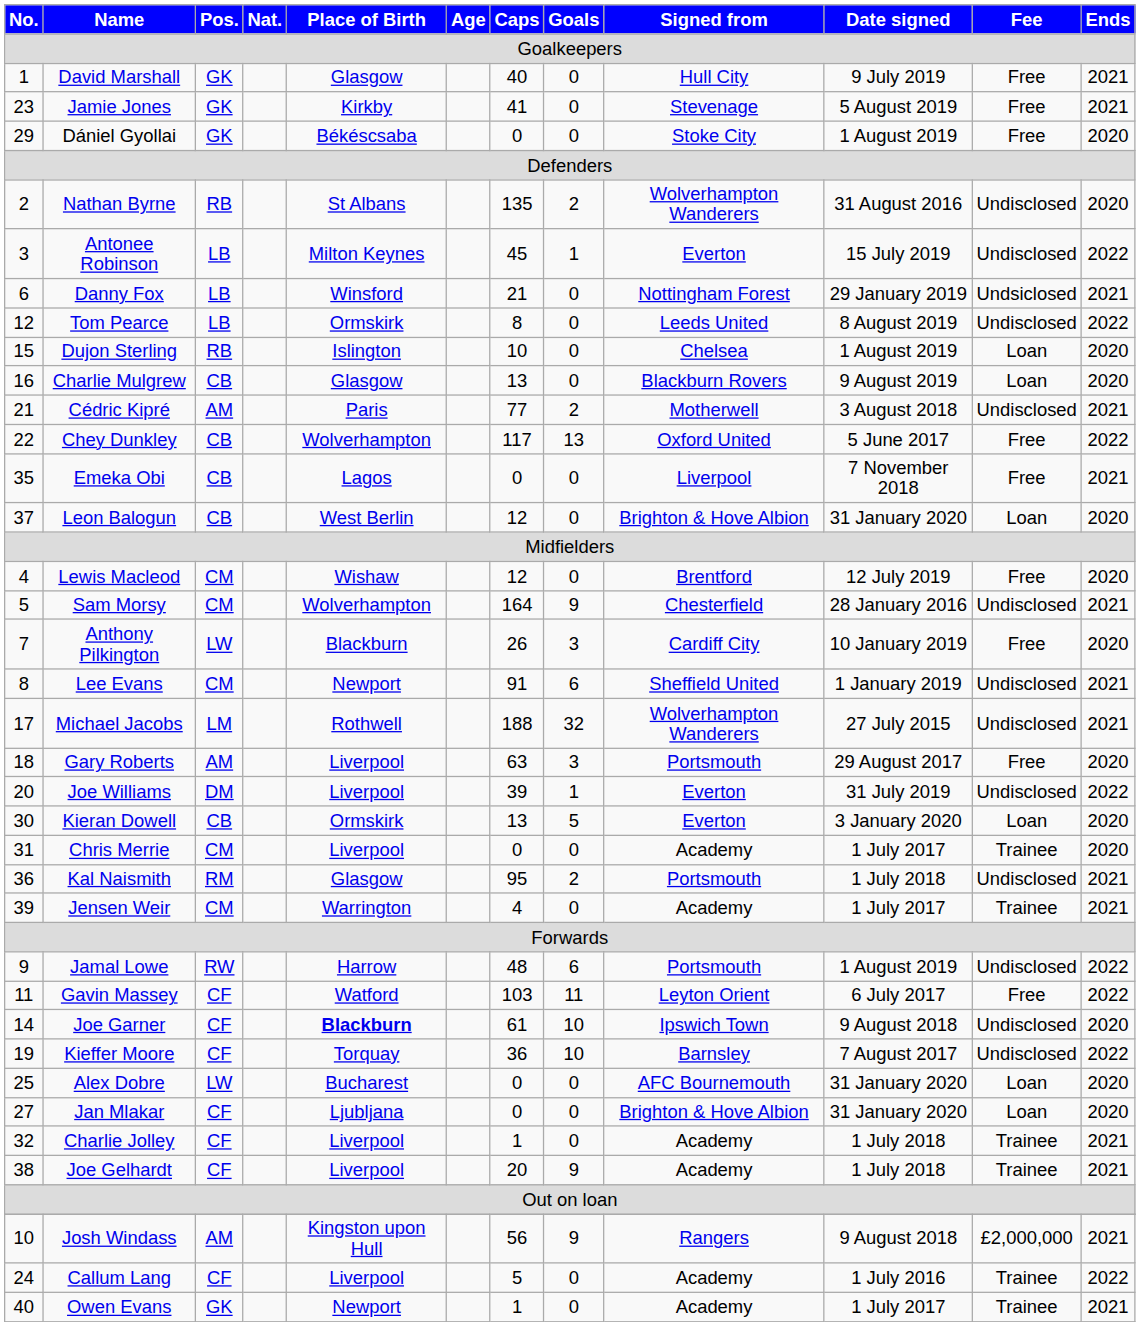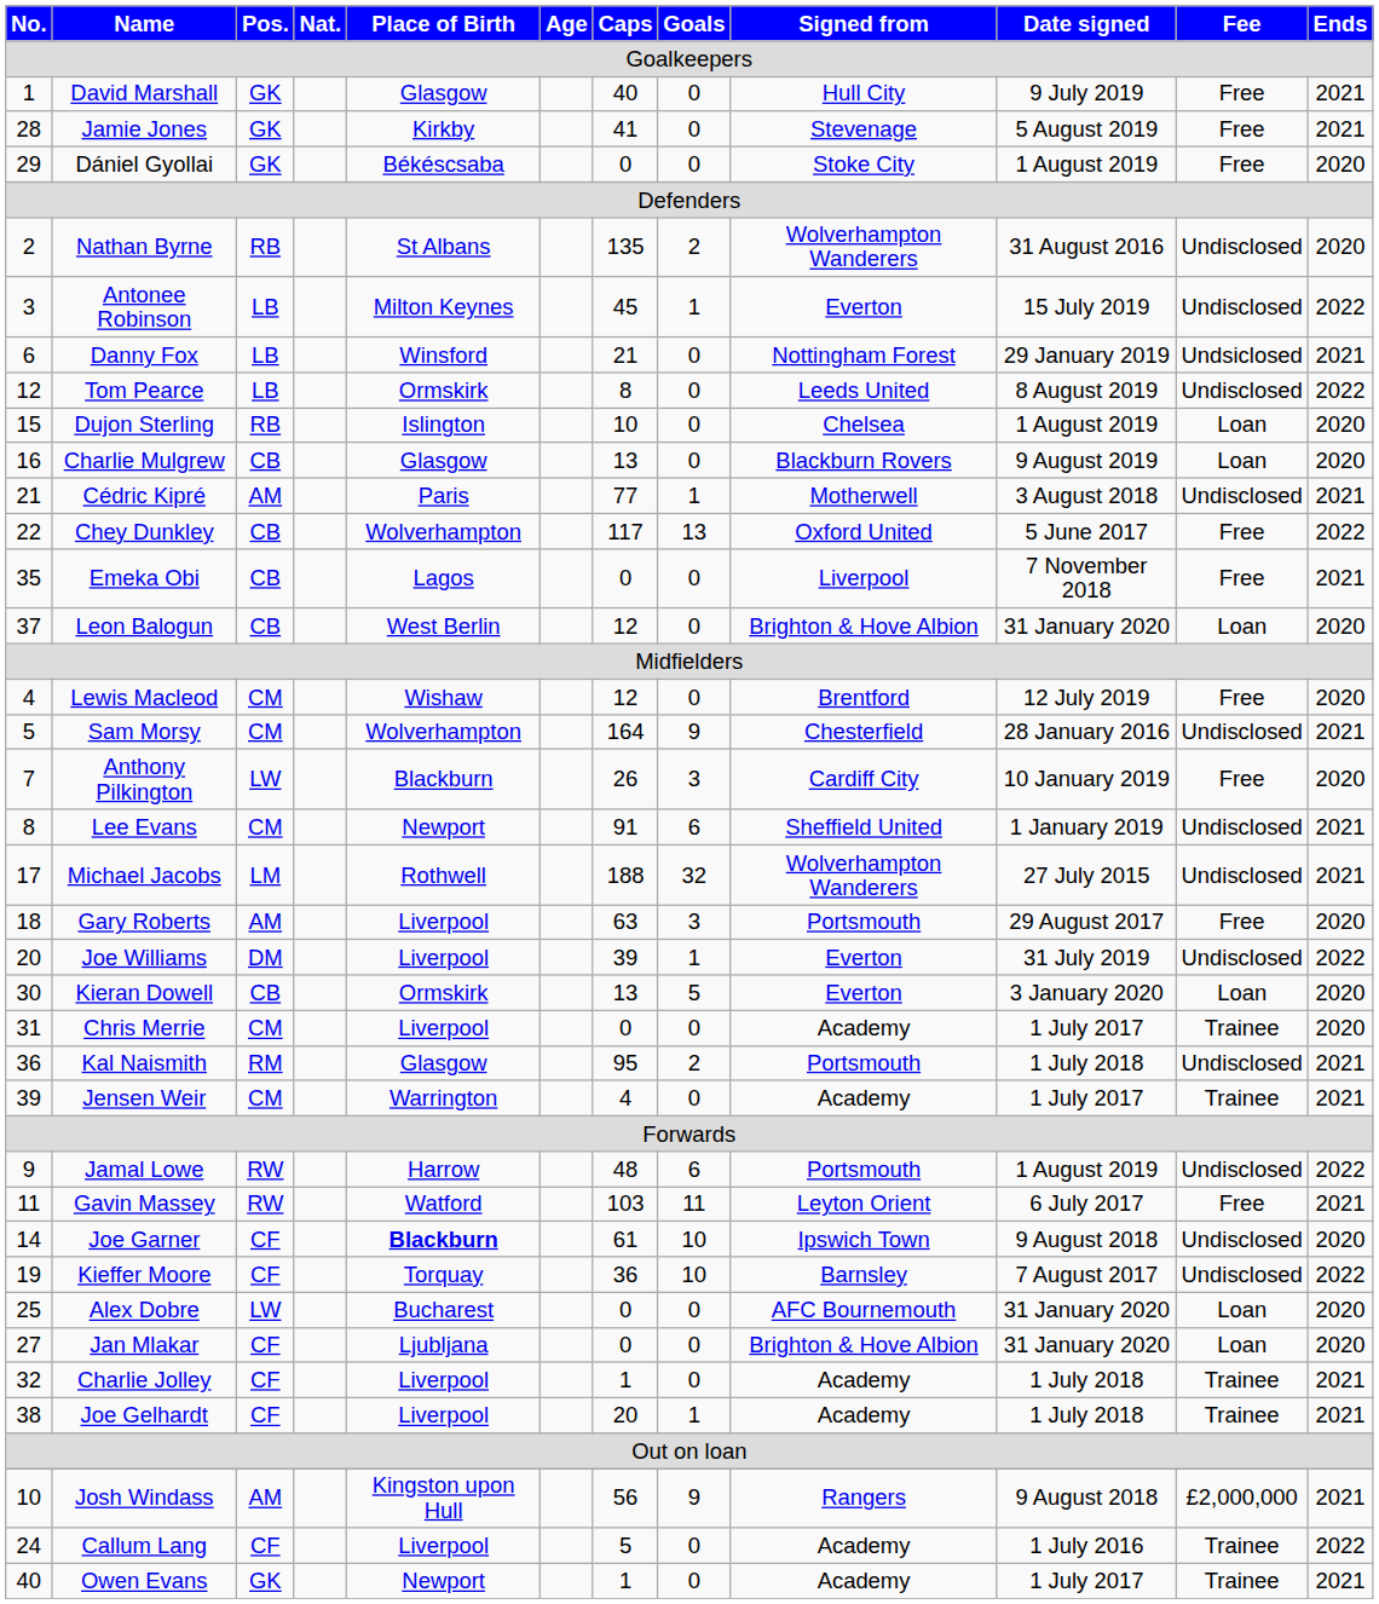 <table class="wikitable" style="text-align:center; font-size:90%; width:100%;">
 <tr>
 <th style="background:blue; color:white; text-align:center;">No.</th>
 <th style="background:blue; color:white; text-align:center;">Name</th>
 <th style="background:blue; color:white; text-align:center;">Pos.</th>
 <th style="background:blue; color:white; text-align:center;">Nat.</th>
 <th style="background:blue; color:white; text-align:center;">Place of Birth</th>
 <th style="background:blue; color:white; text-align:center;">Age</th>
 <th style="background:blue; color:white; text-align:center;">Caps</th>
 <th style="background:blue; color:white; text-align:center;">Goals</th>
 <th style="background:blue; color:white; text-align:center;">Signed from</th>
 <th style="background:blue; color:white; text-align:center;">Date signed</th>
 <th style="background:blue; color:white; text-align:center;">Fee</th>
 <th style="background:blue; color:white; text-align:center;">Ends</th>
 </tr>
 <tr>
 <td ! colspan="14" style="background:#dcdcdc; text-align:center;">Goalkeepers</td>
 </tr>
 <tr>
 <td>1</td>
 <td><a href='#'>David Marshall</a></td>
 <td><a href='#'>GK</a></td>
 <td></td>
 <td><a href='#'>Glasgow</a></td>
 <td></td>
 <td>40</td>
 <td>0</td>
 <td><a href='#'>Hull City</a></td>
 <td>9 July 2019</td>
 <td>Free</td>
 <td>2021</td>
 </tr>
 <tr>
-<td>23</td>
+<td>28</td>
 <td><a href='#'>Jamie Jones</a></td>
 <td><a href='#'>GK</a></td>
 <td></td>
 <td><a href='#'>Kirkby</a></td>
 <td></td>
 <td>41</td>
 <td>0</td>
 <td><a href='#'>Stevenage</a></td>
 <td>5 August 2019</td>
 <td>Free</td>
 <td>2021</td>
 </tr>
 <tr>
 <td>29</td>
 <td>Dániel Gyollai</td>
 <td><a href='#'>GK</a></td>
 <td></td>
 <td><a href='#'>Békéscsaba</a></td>
 <td></td>
 <td>0</td>
 <td>0</td>
 <td><a href='#'>Stoke City</a></td>
 <td>1 August 2019</td>
 <td>Free</td>
 <td>2020</td>
 </tr>
 <tr>
 <td ! colspan="14" style="background:#dcdcdc; text-align:center;">Defenders</td>
 </tr>
 <tr>
 <td>2</td>
 <td><a href='#'>Nathan Byrne</a></td>
 <td><a href='#'>RB</a></td>
 <td></td>
 <td><a href='#'>St Albans</a></td>
 <td></td>
 <td>135</td>
 <td>2</td>
 <td><a href='#'>Wolverhampton Wanderers</a></td>
 <td>31 August 2016</td>
 <td>Undisclosed</td>
 <td>2020</td>
 </tr>
 <tr>
 <td>3</td>
 <td><a href='#'>Antonee Robinson</a></td>
 <td><a href='#'>LB</a></td>
 <td></td>
 <td><a href='#'>Milton Keynes</a></td>
 <td></td>
 <td>45</td>
 <td>1</td>
 <td><a href='#'>Everton</a></td>
 <td>15 July 2019</td>
 <td>Undisclosed</td>
 <td>2022</td>
 </tr>
 <tr>
 <td>6</td>
 <td><a href='#'>Danny Fox</a></td>
 <td><a href='#'>LB</a></td>
 <td></td>
 <td><a href='#'>Winsford</a></td>
 <td></td>
 <td>21</td>
 <td>0</td>
 <td><a href='#'>Nottingham Forest</a></td>
 <td>29 January 2019</td>
 <td>Undsiclosed</td>
 <td>2021</td>
 </tr>
 <tr>
 <td>12</td>
 <td><a href='#'>Tom Pearce</a></td>
 <td><a href='#'>LB</a></td>
 <td></td>
 <td><a href='#'>Ormskirk</a></td>
 <td></td>
 <td>8</td>
 <td>0</td>
 <td><a href='#'>Leeds United</a></td>
 <td>8 August 2019</td>
 <td>Undisclosed</td>
 <td>2022</td>
 </tr>
 <tr>
 <td>15</td>
 <td><a href='#'>Dujon Sterling</a></td>
 <td><a href='#'>RB</a></td>
 <td></td>
 <td><a href='#'>Islington</a></td>
 <td></td>
 <td>10</td>
 <td>0</td>
 <td><a href='#'>Chelsea</a></td>
 <td>1 August 2019</td>
 <td>Loan</td>
 <td>2020</td>
 </tr>
 <tr>
 <td>16</td>
 <td><a href='#'>Charlie Mulgrew</a></td>
 <td><a href='#'>CB</a></td>
 <td></td>
 <td><a href='#'>Glasgow</a></td>
 <td></td>
 <td>13</td>
 <td>0</td>
 <td><a href='#'>Blackburn Rovers</a></td>
 <td>9 August 2019</td>
 <td>Loan</td>
 <td>2020</td>
 </tr>
 <tr>
 <td>21</td>
 <td><a href='#'>Cédric Kipré</a></td>
 <td><a href='#'>AM</a></td>
 <td></td>
 <td><a href='#'>Paris</a></td>
 <td></td>
 <td>77</td>
-<td>2</td>
+<td>1</td>
 <td><a href='#'>Motherwell</a></td>
 <td>3 August 2018</td>
 <td>Undisclosed</td>
 <td>2021</td>
 </tr>
 <tr>
 <td>22</td>
 <td><a href='#'>Chey Dunkley</a></td>
 <td><a href='#'>CB</a></td>
 <td></td>
 <td><a href='#'>Wolverhampton</a></td>
 <td></td>
 <td>117</td>
 <td>13</td>
 <td><a href='#'>Oxford United</a></td>
 <td>5 June 2017</td>
 <td>Free</td>
 <td>2022</td>
 </tr>
 <tr>
 <td>35</td>
 <td><a href='#'>Emeka Obi</a></td>
 <td><a href='#'>CB</a></td>
 <td></td>
 <td><a href='#'>Lagos</a></td>
 <td></td>
 <td>0</td>
 <td>0</td>
 <td><a href='#'>Liverpool</a></td>
 <td>7 November 2018</td>
 <td>Free</td>
 <td>2021</td>
 </tr>
 <tr>
 <td>37</td>
 <td><a href='#'>Leon Balogun</a></td>
 <td><a href='#'>CB</a></td>
 <td></td>
 <td><a href='#'>West Berlin</a></td>
 <td></td>
 <td>12</td>
 <td>0</td>
 <td><a href='#'>Brighton & Hove Albion</a></td>
 <td>31 January 2020</td>
 <td>Loan</td>
 <td>2020</td>
 </tr>
 <tr>
 <td ! colspan="14" style="background:#dcdcdc; text-align:center;">Midfielders</td>
 </tr>
 <tr>
 <td>4</td>
 <td><a href='#'>Lewis Macleod</a></td>
 <td><a href='#'>CM</a></td>
 <td></td>
 <td><a href='#'>Wishaw</a></td>
 <td></td>
 <td>12</td>
 <td>0</td>
 <td><a href='#'>Brentford</a></td>
 <td>12 July 2019</td>
 <td>Free</td>
 <td>2020</td>
 </tr>
 <tr>
 <td>5</td>
 <td><a href='#'>Sam Morsy</a></td>
 <td><a href='#'>CM</a></td>
 <td></td>
 <td><a href='#'>Wolverhampton</a></td>
 <td></td>
 <td>164</td>
 <td>9</td>
 <td><a href='#'>Chesterfield</a></td>
 <td>28 January 2016</td>
 <td>Undisclosed</td>
 <td>2021</td>
 </tr>
 <tr>
 <td>7</td>
 <td><a href='#'>Anthony Pilkington</a></td>
 <td><a href='#'>LW</a></td>
 <td></td>
 <td><a href='#'>Blackburn</a></td>
 <td></td>
 <td>26</td>
 <td>3</td>
 <td><a href='#'>Cardiff City</a></td>
 <td>10 January 2019</td>
 <td>Free</td>
 <td>2020</td>
 </tr>
 <tr>
 <td>8</td>
 <td><a href='#'>Lee Evans</a></td>
 <td><a href='#'>CM</a></td>
 <td></td>
 <td><a href='#'>Newport</a></td>
 <td></td>
 <td>91</td>
 <td>6</td>
 <td><a href='#'>Sheffield United</a></td>
 <td>1 January 2019</td>
 <td>Undisclosed</td>
 <td>2021</td>
 </tr>
 <tr>
 <td>17</td>
 <td><a href='#'>Michael Jacobs</a></td>
 <td><a href='#'>LM</a></td>
 <td></td>
 <td><a href='#'>Rothwell</a></td>
 <td></td>
 <td>188</td>
 <td>32</td>
 <td><a href='#'>Wolverhampton Wanderers</a></td>
 <td>27 July 2015</td>
 <td>Undisclosed</td>
 <td>2021</td>
 </tr>
 <tr>
 <td>18</td>
 <td><a href='#'>Gary Roberts</a></td>
 <td><a href='#'>AM</a></td>
 <td></td>
 <td><a href='#'>Liverpool</a></td>
 <td></td>
 <td>63</td>
 <td>3</td>
 <td><a href='#'>Portsmouth</a></td>
 <td>29 August 2017</td>
 <td>Free</td>
 <td>2020</td>
 </tr>
 <tr>
 <td>20</td>
 <td><a href='#'>Joe Williams</a></td>
 <td><a href='#'>DM</a></td>
 <td></td>
 <td><a href='#'>Liverpool</a></td>
 <td></td>
 <td>39</td>
 <td>1</td>
 <td><a href='#'>Everton</a></td>
 <td>31 July 2019</td>
 <td>Undisclosed</td>
 <td>2022</td>
 </tr>
 <tr>
 <td>30</td>
 <td><a href='#'>Kieran Dowell</a></td>
 <td><a href='#'>CB</a></td>
 <td></td>
 <td><a href='#'>Ormskirk</a></td>
 <td></td>
 <td>13</td>
 <td>5</td>
 <td><a href='#'>Everton</a></td>
 <td>3 January 2020</td>
 <td>Loan</td>
 <td>2020</td>
 </tr>
 <tr>
 <td>31</td>
 <td><a href='#'>Chris Merrie</a></td>
 <td><a href='#'>CM</a></td>
 <td></td>
 <td><a href='#'>Liverpool</a></td>
 <td></td>
 <td>0</td>
 <td>0</td>
 <td>Academy</td>
 <td>1 July 2017</td>
 <td>Trainee</td>
 <td>2020</td>
 </tr>
 <tr>
 <td>36</td>
 <td><a href='#'>Kal Naismith</a></td>
 <td><a href='#'>RM</a></td>
 <td></td>
 <td><a href='#'>Glasgow</a></td>
 <td></td>
 <td>95</td>
 <td>2</td>
 <td><a href='#'>Portsmouth</a></td>
 <td>1 July 2018</td>
 <td>Undisclosed</td>
 <td>2021</td>
 </tr>
 <tr>
 <td>39</td>
 <td><a href='#'>Jensen Weir</a></td>
 <td><a href='#'>CM</a></td>
 <td></td>
 <td><a href='#'>Warrington</a></td>
 <td></td>
 <td>4</td>
 <td>0</td>
 <td>Academy</td>
 <td>1 July 2017</td>
 <td>Trainee</td>
 <td>2021</td>
 </tr>
 <tr>
 <td ! colspan="14" style="background:#dcdcdc; text-align:center;">Forwards</td>
 </tr>
 <tr>
 <td>9</td>
 <td><a href='#'>Jamal Lowe</a></td>
 <td><a href='#'>RW</a></td>
 <td></td>
 <td><a href='#'>Harrow</a></td>
 <td></td>
 <td>48</td>
 <td>6</td>
 <td><a href='#'>Portsmouth</a></td>
 <td>1 August 2019</td>
 <td>Undisclosed</td>
 <td>2022</td>
 </tr>
 <tr>
 <td>11</td>
 <td><a href='#'>Gavin Massey</a></td>
-<td><a href='#'>CF</a></td>
+<td><a href='#'>RW</a></td>
 <td></td>
 <td><a href='#'>Watford</a></td>
 <td></td>
 <td>103</td>
 <td>11</td>
 <td><a href='#'>Leyton Orient</a></td>
 <td>6 July 2017</td>
 <td>Free</td>
-<td>2022</td>
+<td>2021</td>
 </tr>
 <tr>
 <td>14</td>
 <td><a href='#'>Joe Garner</a></td>
 <td><a href='#'>CF</a></td>
 <td></td>
 <td><strong><a href='#'>Blackburn</a></strong></td>
 <td></td>
 <td>61</td>
 <td>10</td>
 <td><a href='#'>Ipswich Town</a></td>
 <td>9 August 2018</td>
 <td>Undisclosed</td>
 <td>2020</td>
 </tr>
 <tr>
 <td>19</td>
 <td><a href='#'>Kieffer Moore</a></td>
 <td><a href='#'>CF</a></td>
 <td></td>
 <td><a href='#'>Torquay</a></td>
 <td></td>
 <td>36</td>
 <td>10</td>
 <td><a href='#'>Barnsley</a></td>
 <td>7 August 2017</td>
 <td>Undisclosed</td>
 <td>2022</td>
 </tr>
 <tr>
 <td>25</td>
 <td><a href='#'>Alex Dobre</a></td>
 <td><a href='#'>LW</a></td>
 <td></td>
 <td><a href='#'>Bucharest</a></td>
 <td></td>
 <td>0</td>
 <td>0</td>
 <td><a href='#'>AFC Bournemouth</a></td>
 <td>31 January 2020</td>
 <td>Loan</td>
 <td>2020</td>
 </tr>
 <tr>
 <td>27</td>
 <td><a href='#'>Jan Mlakar</a></td>
 <td><a href='#'>CF</a></td>
 <td></td>
 <td><a href='#'>Ljubljana</a></td>
 <td></td>
 <td>0</td>
 <td>0</td>
 <td><a href='#'>Brighton & Hove Albion</a></td>
 <td>31 January 2020</td>
 <td>Loan</td>
 <td>2020</td>
 </tr>
 <tr>
 <td>32</td>
 <td><a href='#'>Charlie Jolley</a></td>
 <td><a href='#'>CF</a></td>
 <td></td>
 <td><a href='#'>Liverpool</a></td>
 <td></td>
 <td>1</td>
 <td>0</td>
 <td>Academy</td>
 <td>1 July 2018</td>
 <td>Trainee</td>
 <td>2021</td>
 </tr>
 <tr>
 <td>38</td>
 <td><a href='#'>Joe Gelhardt</a></td>
 <td><a href='#'>CF</a></td>
 <td></td>
 <td><a href='#'>Liverpool</a></td>
 <td></td>
 <td>20</td>
-<td>9</td>
+<td>1</td>
 <td>Academy</td>
 <td>1 July 2018</td>
 <td>Trainee</td>
 <td>2021</td>
 </tr>
 <tr>
 <td ! colspan="14" style="background:#dcdcdc; text-align:center;">Out on loan</td>
 </tr>
 <tr>
 </tr>
 <tr>
 <td>10</td>
 <td><a href='#'>Josh Windass</a></td>
 <td><a href='#'>AM</a></td>
 <td></td>
 <td><a href='#'>Kingston upon Hull</a></td>
 <td></td>
 <td>56</td>
 <td>9</td>
 <td><a href='#'>Rangers</a></td>
 <td>9 August 2018</td>
 <td>£2,000,000</td>
 <td>2021</td>
 </tr>
 <tr>
 <td>24</td>
 <td><a href='#'>Callum Lang</a></td>
 <td><a href='#'>CF</a></td>
 <td></td>
 <td><a href='#'>Liverpool</a></td>
 <td></td>
 <td>5</td>
 <td>0</td>
 <td>Academy</td>
 <td>1 July 2016</td>
 <td>Trainee</td>
 <td>2022</td>
 </tr>
 <tr>
 <td>40</td>
 <td><a href='#'>Owen Evans</a></td>
 <td><a href='#'>GK</a></td>
 <td></td>
 <td><a href='#'>Newport</a></td>
 <td></td>
 <td>1</td>
 <td>0</td>
 <td>Academy</td>
 <td>1 July 2017</td>
 <td>Trainee</td>
 <td>2021</td>
 </tr>
 </table>
